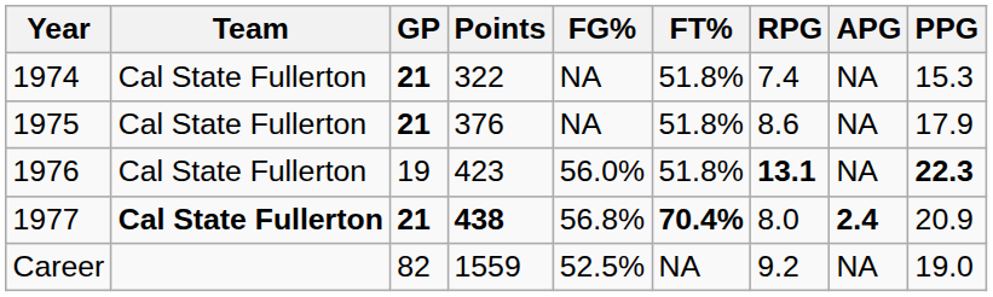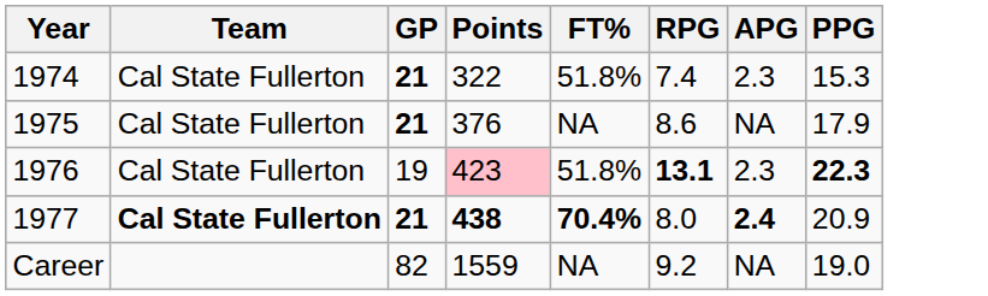 <table class="wikitable">
 <tr>
 <th>Year</th>
 <th>Team</th>
 <th>GP</th>
 <th>Points</th>
-<th>FG%</th>
 <th>FT%</th>
 <th>RPG</th>
 <th>APG</th>
 <th>PPG</th>
 </tr>
 <tr>
 <td>1974</td>
 <td>Cal State Fullerton</td>
 <td><strong>21</strong></td>
 <td>322</td>
-<td>NA</td>
 <td>51.8%</td>
 <td>7.4</td>
-<td>NA</td>
+<td>2.3</td>
 <td>15.3</td>
 </tr>
 <tr>
 <td>1975</td>
 <td>Cal State Fullerton</td>
 <td><strong>21</strong></td>
 <td>376</td>
 <td>NA</td>
-<td>51.8%</td>
 <td>8.6</td>
 <td>NA</td>
 <td>17.9</td>
 </tr>
 <tr>
 <td>1976</td>
 <td>Cal State Fullerton</td>
 <td>19</td>
-<td>423</td>
-<td>56.0%</td>
+<td style="background: pink;">423</td>
 <td>51.8%</td>
 <td><strong>13.1</strong></td>
-<td>NA</td>
+<td>2.3</td>
 <td><strong>22.3</strong></td>
 </tr>
 <tr>
 <td>1977</td>
 <td><strong>Cal State Fullerton</strong></td>
 <td><strong>21</strong></td>
 <td><strong>438</strong></td>
-<td>56.8%</td>
 <td><strong>70.4%</strong></td>
 <td>8.0</td>
 <td><strong>2.4</strong></td>
 <td>20.9</td>
 </tr>
 <tr>
 <td>Career</td>
 <td></td>
 <td>82</td>
 <td>1559</td>
-<td>52.5%</td>
 <td>NA</td>
 <td>9.2</td>
 <td>NA</td>
 <td>19.0</td>
 </tr>
 </table>
